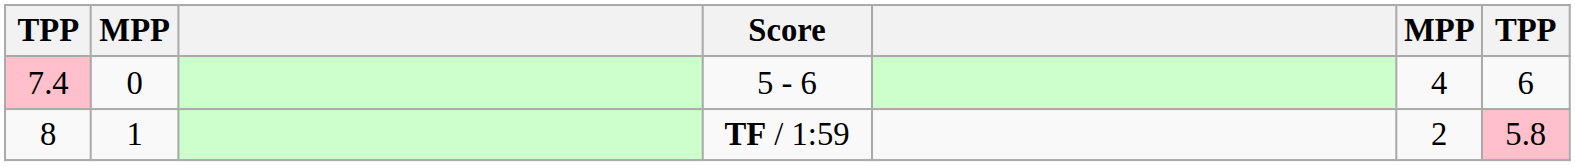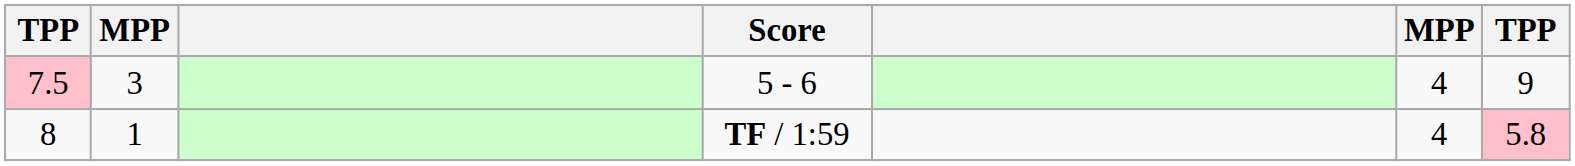 <table class="wikitable" style="text-align: center;" |>
 <tr>
 <th width="35">TPP</th>
 <th width="35">MPP</th>
 <th width="250"></th>
 <th width="75">Score</th>
 <th width="250"></th>
 <th width="35">MPP</th>
 <th width="35">TPP</th>
 </tr>
 <tr>
-<td bgcolor=pink>7.4</td>
-<td>0</td>
+<td bgcolor=pink>7.5</td>
+<td>3</td>
 <td style="text-align:left;" bgcolor="ccffcc"></td>
 <td>5 - 6</td>
 <td style="text-align:left;" bgcolor="ccffcc"><strong></strong></td>
 <td>4</td>
-<td>6</td>
+<td>9</td>
 </tr>
 <tr>
 <td>8</td>
 <td>1</td>
 <td style="text-align:left;" bgcolor="ccffcc"><strong></strong></td>
 <td><strong>TF</strong> / 1:59</td>
 <td style="text-align:left;"></td>
-<td>2</td>
+<td>4</td>
 <td bgcolor=pink>5.8</td>
 </tr>
 </table>
